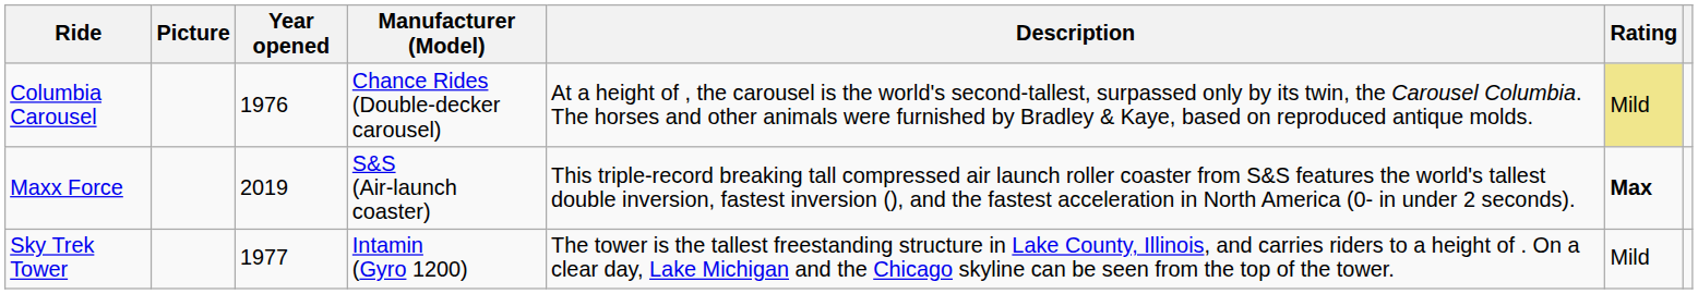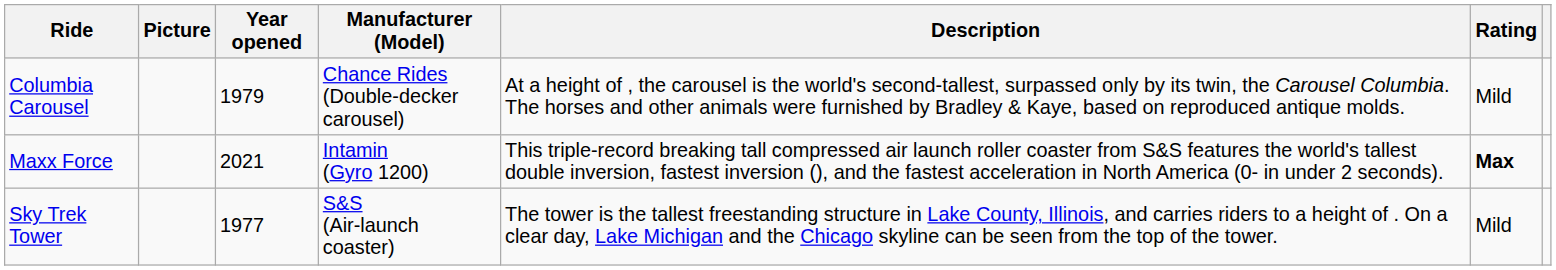 <table class="wikitable sortable">
 <tr>
 <th>Ride</th>
 <th>Picture</th>
 <th>Year opened</th>
 <th>Manufacturer<br>(Model)</th>
 <th>Description</th>
 <th>Rating</th>
 <th></th>
 </tr>
 <tr>
 <td><a href='#'>Columbia Carousel</a></td>
 <td></td>
-<td>1976</td>
+<td>1979</td>
 <td><a href='#'>Chance Rides</a> <br> (Double-decker carousel)</td>
 <td>At a height of , the carousel is the world's second-tallest, surpassed only by its twin, the <em>Carousel Columbia</em>. The horses and other animals were furnished by Bradley & Kaye, based on reproduced antique molds.</td>
-<td style="background: khaki;">Mild</td>
+<td>Mild</td>
 <td></td>
 </tr>
 <tr>
 <td><a href='#'>Maxx Force</a></td>
 <td></td>
-<td>2019</td>
-<td><a href='#'>S&S</a><br>(Air-launch coaster)</td>
+<td>2021</td>
+<td><a href='#'>Intamin</a> <br> (<a href='#'>Gyro</a> 1200)</td>
 <td>This triple-record breaking  tall compressed air launch roller coaster from S&S features the world's tallest double inversion, fastest inversion (), and the fastest acceleration in North America (0- in under 2 seconds).</td>
 <td><strong>Max</strong></td>
 <td></td>
 </tr>
 <tr>
 <td><a href='#'>Sky Trek Tower</a></td>
 <td></td>
 <td>1977</td>
-<td><a href='#'>Intamin</a> <br> (<a href='#'>Gyro</a> 1200)</td>
+<td><a href='#'>S&S</a><br>(Air-launch coaster)</td>
 <td>The  tower is the tallest freestanding structure in <a href='#'>Lake County, Illinois</a>, and carries riders to a height of . On a clear day, <a href='#'>Lake Michigan</a> and the <a href='#'>Chicago</a> skyline can be seen from the top of the tower.</td>
 <td>Mild</td>
 <td></td>
 </tr>
 </table>
